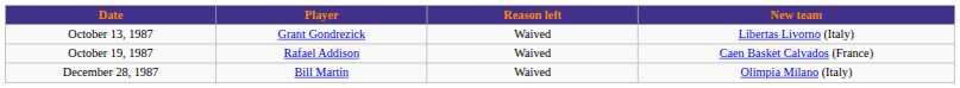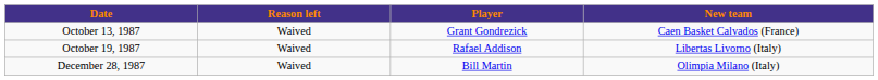 <table class="wikitable sortable sortable">
 <tr>
 <th style="background:#423189; color:#FF8800" width="10%">Date</th>
+<th style="background:#423189; color:#FF8800" width="10%">Reason left</th>
 <th style="background:#423189; color:#FF8800" width="10%">Player</th>
-<th style="background:#423189; color:#FF8800" width="10%">Reason left</th>
 <th style="background:#423189; color:#FF8800" width="15%">New team</th>
 </tr>
 <tr style="text-align: center">
 <td>October 13, 1987</td>
+<td>Waived</td>
 <td><a href='#'>Grant Gondrezick</a></td>
+<td><a href='#'>Caen Basket Calvados</a> (France)</td>
+</tr>
+<tr style="text-align: center">
+<td>October 19, 1987</td>
 <td>Waived</td>
+<td><a href='#'>Rafael Addison</a></td>
 <td><a href='#'>Libertas Livorno</a> (Italy)</td>
 </tr>
 <tr style="text-align: center">
-<td>October 19, 1987</td>
-<td><a href='#'>Rafael Addison</a></td>
+<td>December 28, 1987</td>
 <td>Waived</td>
-<td><a href='#'>Caen Basket Calvados</a> (France)</td>
-</tr>
-<tr style="text-align: center">
-<td>December 28, 1987</td>
 <td><a href='#'>Bill Martin</a></td>
-<td>Waived</td>
 <td><a href='#'>Olimpia Milano</a> (Italy)</td>
 </tr>
 </table>
